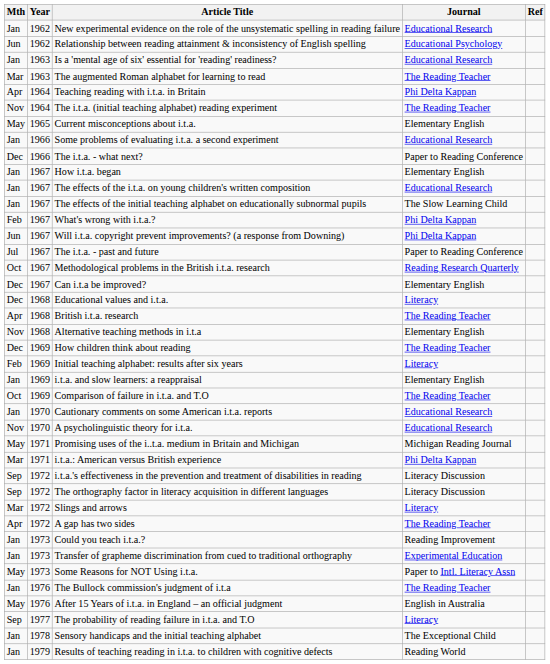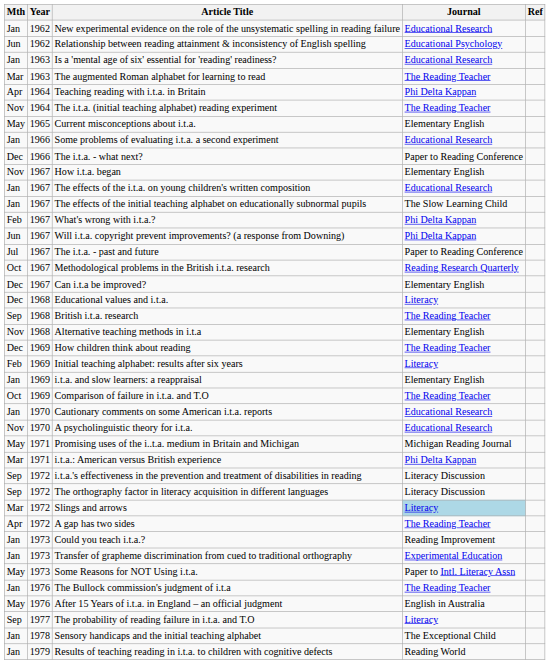 <table class="wikitable mw-collapsible">
 <tr>
 <th>Mth</th>
 <th>Year</th>
 <th>Article Title</th>
 <th>Journal</th>
 <th>Ref</th>
 </tr>
 <tr>
 <td>Jan</td>
 <td>1962</td>
 <td>New experimental evidence on the role of the unsystematic spelling in reading failure</td>
 <td><a href='#'>Educational Research</a></td>
 <td></td>
 </tr>
 <tr>
 <td>Jun</td>
 <td>1962</td>
 <td>Relationship between reading attainment & inconsistency of English spelling</td>
 <td><a href='#'>Educational Psychology</a></td>
 <td></td>
 </tr>
 <tr>
 <td>Jan</td>
 <td>1963</td>
 <td>Is a 'mental age of six' essential for 'reading' readiness?</td>
 <td><a href='#'>Educational Research</a></td>
 <td></td>
 </tr>
 <tr>
 <td>Mar</td>
 <td>1963</td>
 <td>The augmented Roman alphabet for learning to read</td>
 <td><a href='#'>The Reading Teacher</a></td>
 <td></td>
 </tr>
 <tr>
 <td>Apr</td>
 <td>1964</td>
 <td>Teaching reading with i.t.a. in Britain</td>
 <td><a href='#'>Phi Delta Kappan</a></td>
 <td></td>
 </tr>
 <tr>
 <td>Nov</td>
 <td>1964</td>
 <td>The i.t.a. (initial teaching alphabet) reading experiment</td>
 <td><a href='#'>The Reading Teacher</a></td>
 <td></td>
 </tr>
 <tr>
 <td>May</td>
 <td>1965</td>
 <td>Current misconceptions about i.t.a.</td>
 <td>Elementary English</td>
 <td></td>
 </tr>
 <tr>
 <td>Jan</td>
 <td>1966</td>
 <td>Some problems of evaluating i.t.a. a second experiment</td>
 <td><a href='#'>Educational Research</a></td>
 <td></td>
 </tr>
 <tr>
 <td>Dec</td>
 <td>1966</td>
 <td>The i.t.a. - what next?</td>
 <td>Paper to Reading Conference</td>
 <td></td>
 </tr>
 <tr>
-<td>Jan</td>
+<td>Nov</td>
 <td>1967</td>
 <td>How i.t.a. began</td>
 <td>Elementary English</td>
 <td></td>
 </tr>
 <tr>
 <td>Jan</td>
 <td>1967</td>
 <td>The effects of the i.t.a. on young children's written composition</td>
 <td><a href='#'>Educational Research</a></td>
 <td></td>
 </tr>
 <tr>
 <td>Jan</td>
 <td>1967</td>
 <td>The effects of the initial teaching alphabet on educationally subnormal pupils</td>
 <td>The Slow Learning Child</td>
 <td></td>
 </tr>
 <tr>
 <td>Feb</td>
 <td>1967</td>
 <td>What's wrong with i.t.a.?</td>
 <td><a href='#'>Phi Delta Kappan</a></td>
 <td></td>
 </tr>
 <tr>
 <td>Jun</td>
 <td>1967</td>
 <td>Will i.t.a. copyright prevent improvements? (a response from Downing)</td>
 <td><a href='#'>Phi Delta Kappan</a></td>
 <td></td>
 </tr>
 <tr>
 <td>Jul</td>
 <td>1967</td>
 <td>The i.t.a. - past and future</td>
 <td>Paper to Reading Conference</td>
 <td></td>
 </tr>
 <tr>
 <td>Oct</td>
 <td>1967</td>
 <td>Methodological problems in the British i.t.a. research</td>
 <td><a href='#'>Reading Research Quarterly</a></td>
 <td></td>
 </tr>
 <tr>
 <td>Dec</td>
 <td>1967</td>
 <td>Can i.t.a be improved?</td>
 <td>Elementary English</td>
 <td></td>
 </tr>
 <tr>
 <td>Dec</td>
 <td>1968</td>
 <td>Educational values and i.t.a.</td>
 <td><a href='#'>Literacy</a></td>
 <td></td>
 </tr>
 <tr>
-<td>Apr</td>
+<td>Sep</td>
 <td>1968</td>
 <td>British i.t.a. research</td>
 <td><a href='#'>The Reading Teacher</a></td>
 <td></td>
 </tr>
 <tr>
 <td>Nov</td>
 <td>1968</td>
 <td>Alternative teaching methods in i.t.a</td>
 <td>Elementary English</td>
 <td></td>
 </tr>
 <tr>
 <td>Dec</td>
 <td>1969</td>
 <td>How children think about reading</td>
 <td><a href='#'>The Reading Teacher</a></td>
 <td></td>
 </tr>
 <tr>
 <td>Feb</td>
 <td>1969</td>
 <td>Initial teaching alphabet: results after six years</td>
 <td><a href='#'>Literacy</a></td>
 <td></td>
 </tr>
 <tr>
 <td>Jan</td>
 <td>1969</td>
 <td>i.t.a. and slow learners: a reappraisal</td>
 <td>Elementary English</td>
 <td></td>
 </tr>
 <tr>
 <td>Oct</td>
 <td>1969</td>
 <td>Comparison of failure in i.t.a. and T.O</td>
 <td><a href='#'>The Reading Teacher</a></td>
 <td></td>
 </tr>
 <tr>
 <td>Jan</td>
 <td>1970</td>
 <td>Cautionary comments on some American i.t.a. reports</td>
 <td><a href='#'>Educational Research</a></td>
 <td></td>
 </tr>
 <tr>
 <td>Nov</td>
 <td>1970</td>
 <td>A psycholinguistic theory for i.t.a.</td>
 <td><a href='#'>Educational Research</a></td>
 <td></td>
 </tr>
 <tr>
 <td>May</td>
 <td>1971</td>
 <td>Promising uses of the i..t.a. medium in Britain and Michigan</td>
 <td>Michigan Reading Journal</td>
 <td></td>
 </tr>
 <tr>
 <td>Mar</td>
 <td>1971</td>
 <td>i.t.a.: American versus British experience</td>
 <td><a href='#'>Phi Delta Kappan</a></td>
 <td></td>
 </tr>
 <tr>
 <td>Sep</td>
 <td>1972</td>
 <td>i.t.a.'s effectiveness in the prevention and treatment of disabilities in reading</td>
 <td>Literacy Discussion</td>
 <td></td>
 </tr>
 <tr>
 <td>Sep</td>
 <td>1972</td>
 <td>The orthography factor in literacy acquisition in different languages</td>
 <td>Literacy Discussion</td>
 <td></td>
 </tr>
 <tr>
 <td>Mar</td>
 <td>1972</td>
 <td>Slings and arrows</td>
-<td><a href='#'>Literacy</a></td>
+<td style="background: lightblue;"><a href='#'>Literacy</a></td>
 <td></td>
 </tr>
 <tr>
 <td>Apr</td>
 <td>1972</td>
 <td>A gap has two sides</td>
 <td><a href='#'>The Reading Teacher</a></td>
 <td></td>
 </tr>
 <tr>
 <td>Jan</td>
 <td>1973</td>
 <td>Could you teach i.t.a.?</td>
 <td>Reading Improvement</td>
 <td></td>
 </tr>
 <tr>
 <td>Jan</td>
 <td>1973</td>
 <td>Transfer of grapheme discrimination from cued to traditional orthography</td>
 <td><a href='#'>Experimental Education</a></td>
 <td></td>
 </tr>
 <tr>
 <td>May</td>
 <td>1973</td>
 <td>Some Reasons for NOT Using i.t.a.</td>
 <td>Paper to <a href='#'>Intl. Literacy Assn</a></td>
 <td></td>
 </tr>
 <tr>
 <td>Jan</td>
 <td>1976</td>
 <td>The Bullock commission's judgment of i.t.a</td>
 <td><a href='#'>The Reading Teacher</a></td>
 <td></td>
 </tr>
 <tr>
 <td>May</td>
 <td>1976</td>
 <td>After 15 Years of i.t.a. in England – an official judgment</td>
 <td>English in Australia</td>
 <td></td>
 </tr>
 <tr>
 <td>Sep</td>
 <td>1977</td>
 <td>The probability of reading failure in i.t.a. and T.O</td>
 <td><a href='#'>Literacy</a></td>
 <td></td>
 </tr>
 <tr>
 <td>Jan</td>
 <td>1978</td>
 <td>Sensory handicaps and the initial teaching alphabet</td>
 <td>The Exceptional Child</td>
 <td></td>
 </tr>
 <tr>
 <td>Jan</td>
 <td>1979</td>
 <td>Results of teaching reading in i.t.a. to children with cognitive defects</td>
 <td>Reading World</td>
 <td></td>
 </tr>
 </table>
